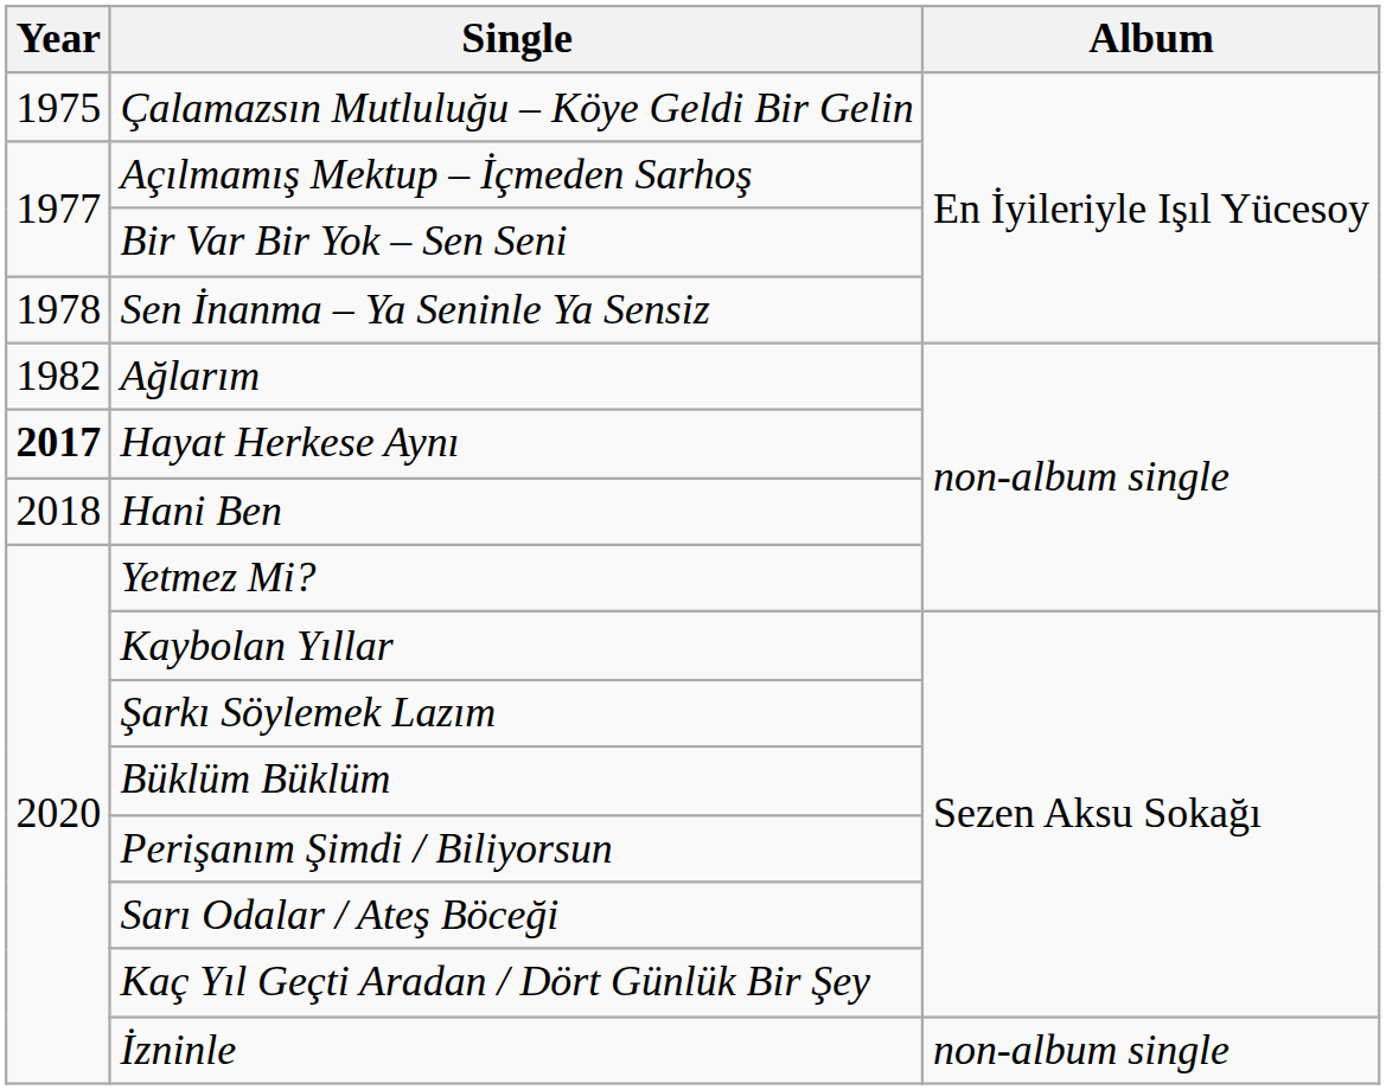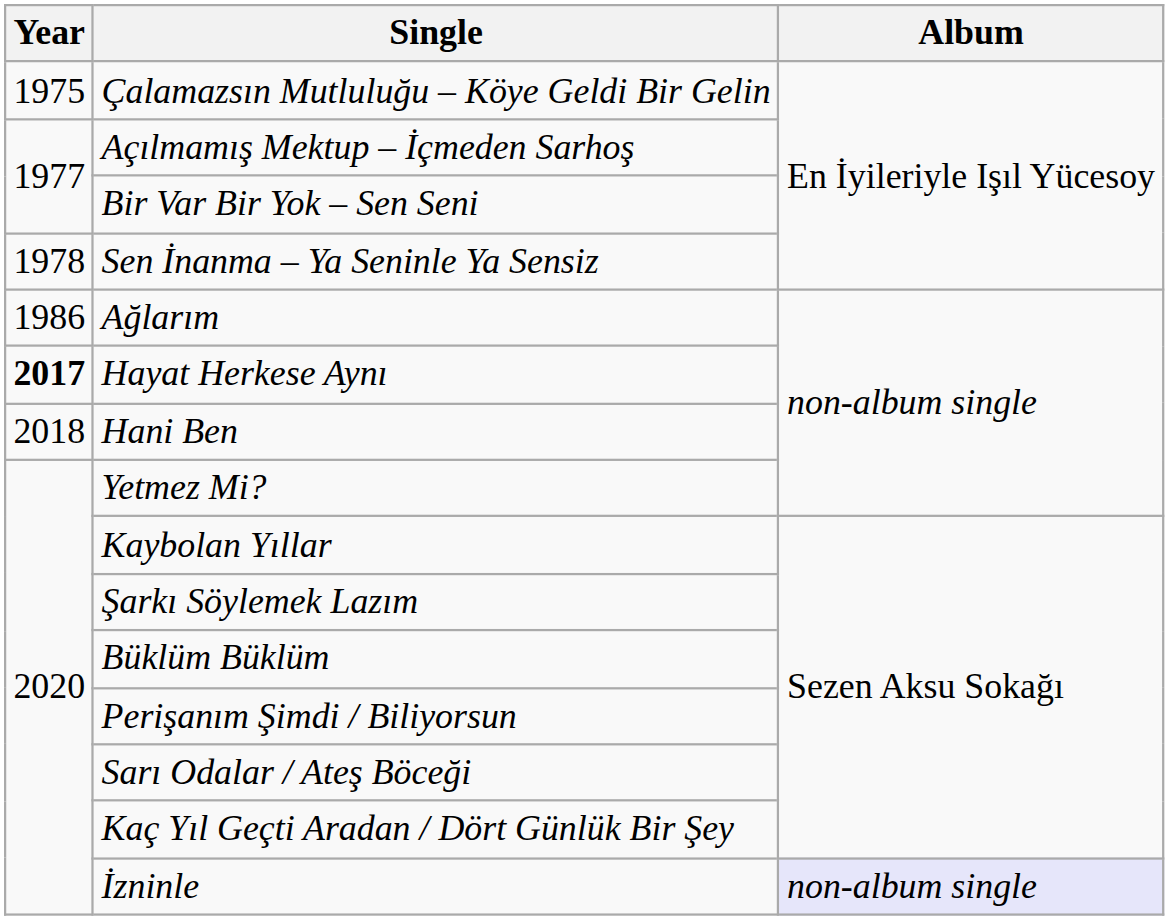 <table class="wikitable">
 <tr>
 <th>Year</th>
 <th>Single</th>
 <th>Album</th>
 </tr>
 <tr>
 <td>1975</td>
 <td><em>Çalamazsın Mutluluğu – Köye Geldi Bir Gelin</em></td>
 <td rowspan="4">En İyileriyle Işıl Yücesoy</td>
 </tr>
 <tr>
 <td rowspan="2">1977</td>
 <td><em>Açılmamış Mektup – İçmeden Sarhoş</em></td>
 </tr>
 <tr>
 <td><em>Bir Var Bir Yok – Sen Seni</em></td>
 </tr>
 <tr>
 <td>1978</td>
 <td><em>Sen İnanma – Ya Seninle Ya Sensiz</em></td>
 </tr>
 <tr>
-<td>1982</td>
+<td>1986</td>
 <td><em>Ağlarım</em></td>
 <td rowspan="4"><em>non-album single</em></td>
 </tr>
 <tr>
 <td><strong>2017</strong></td>
 <td><em>Hayat Herkese Aynı</em></td>
 </tr>
 <tr>
 <td>2018</td>
 <td><em>Hani Ben</em></td>
 </tr>
 <tr>
 <td rowspan="8">2020</td>
 <td><em>Yetmez Mi?</em></td>
 </tr>
 <tr>
 <td><em>Kaybolan Yıllar</em></td>
 <td rowspan="6">Sezen Aksu Sokağı</td>
 </tr>
 <tr>
 <td><em>Şarkı Söylemek Lazım</em></td>
 </tr>
 <tr>
 <td><em>Büklüm Büklüm</em></td>
 </tr>
 <tr>
 <td><em>Perişanım Şimdi / Biliyorsun</em></td>
 </tr>
 <tr>
 <td><em>Sarı Odalar / Ateş Böceği</em></td>
 </tr>
 <tr>
 <td><em>Kaç Yıl Geçti Aradan / Dört Günlük Bir Şey</em></td>
 </tr>
 <tr>
 <td><em>İzninle</em></td>
-<td><em>non-album single</em></td>
+<td style="background: lavender;"><em>non-album single</em></td>
 </tr>
 </table>
